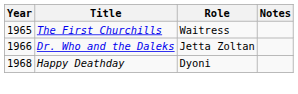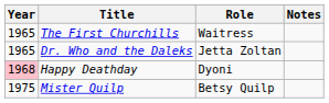 <table class="wikitable">
 <tr>
 <th>Year</th>
 <th>Title</th>
 <th>Role</th>
 <th>Notes</th>
 </tr>
 <tr>
 <td>1965</td>
 <td><em><a href='#'>The First Churchills</a></em></td>
 <td>Waitress</td>
 <td></td>
 </tr>
 <tr>
-<td>1966</td>
+<td>1965</td>
 <td><em><a href='#'>Dr. Who and the Daleks</a></em></td>
 <td>Jetta Zoltan</td>
 <td></td>
 </tr>
 <tr>
-<td>1968</td>
+<td style="background: pink;">1968</td>
 <td><em>Happy Deathday</em></td>
 <td>Dyoni</td>
 <td></td>
 </tr>
+<tr>
+<td>1975</td>
+<td><em><a href='#'>Mister Quilp</a></em></td>
+<td>Betsy Quilp</td>
+<td></td>
+</tr>
 </table>
